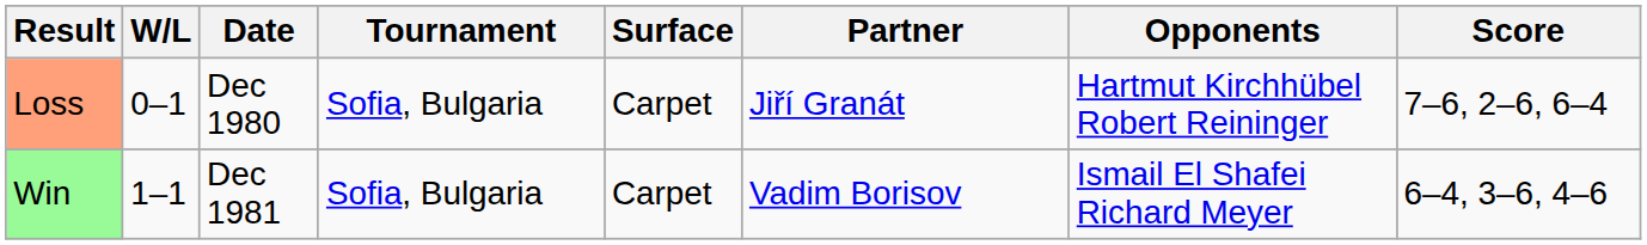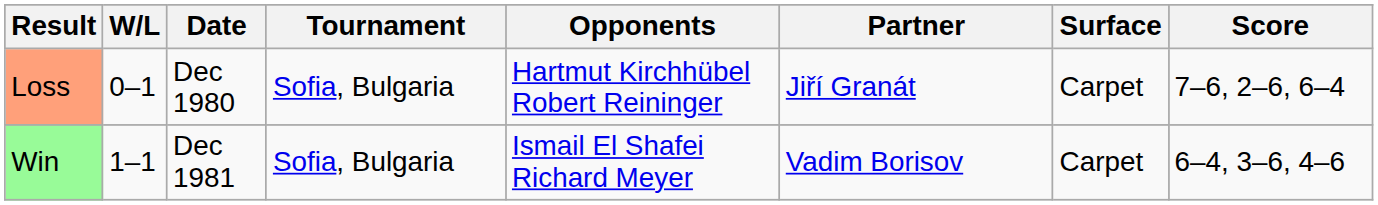 <table class="sortable wikitable">
 <tr>
 <th>Result</th>
 <th class="unsortable">W/L</th>
 <th style="width:50px">Date</th>
 <th style="width:130px">Tournament</th>
+<th style="width:150px">Opponents</th>
+<th style="width:150px">Partner</th>
 <th style="width:50px">Surface</th>
-<th style="width:150px">Partner</th>
-<th style="width:150px">Opponents</th>
 <th style="width:110px" class="unsortable">Score</th>
 </tr>
 <tr>
 <td style="background:#ffa07a;">Loss</td>
 <td>0–1</td>
 <td>Dec 1980</td>
 <td><a href='#'>Sofia</a>, Bulgaria</td>
+<td> <a href='#'>Hartmut Kirchhübel</a><br> <a href='#'>Robert Reininger</a></td>
+<td> <a href='#'>Jiří Granát</a></td>
 <td>Carpet</td>
-<td> <a href='#'>Jiří Granát</a></td>
-<td> <a href='#'>Hartmut Kirchhübel</a><br> <a href='#'>Robert Reininger</a></td>
 <td>7–6, 2–6, 6–4</td>
 </tr>
 <tr>
 <td style="background:#98fb98;">Win</td>
 <td>1–1</td>
 <td>Dec 1981</td>
 <td><a href='#'>Sofia</a>, Bulgaria</td>
+<td> <a href='#'>Ismail El Shafei</a><br> <a href='#'>Richard Meyer</a></td>
+<td> <a href='#'>Vadim Borisov</a></td>
 <td>Carpet</td>
-<td> <a href='#'>Vadim Borisov</a></td>
-<td> <a href='#'>Ismail El Shafei</a><br> <a href='#'>Richard Meyer</a></td>
 <td>6–4, 3–6, 4–6</td>
 </tr>
 </table>
